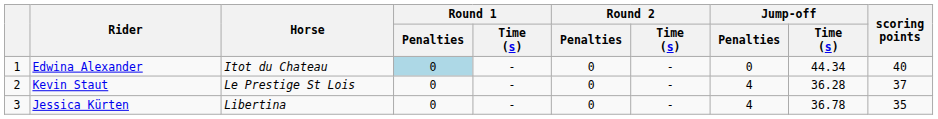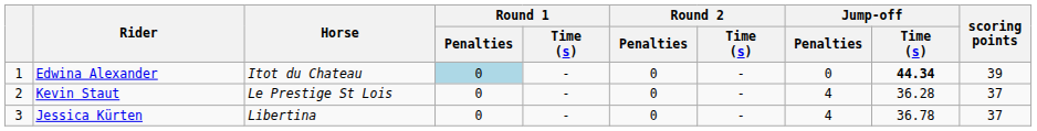 <table class="wikitable" style="font-size: 90%">
 <tr>
 <th rowspan=2 width=20></th>
 <th rowspan=2 width=190>Rider</th>
 <th rowspan=2 width=170>Horse</th>
 <th colspan=2>Round 1</th>
 <th colspan=2>Round 2</th>
 <th colspan=2>Jump-off</th>
 <th rowspan=2 width=60>scoring<br>points</th>
 </tr>
 <tr>
 <th width=75>Penalties</th>
 <th width=75>Time<br>(<a href='#'>s</a>)</th>
 <th width=75>Penalties</th>
 <th width=75>Time<br>(<a href='#'>s</a>)</th>
 <th width=75>Penalties</th>
 <th width=75>Time<br>(<a href='#'>s</a>)</th>
 </tr>
 <tr>
 <td align=center>1</td>
 <td> <a href='#'>Edwina Alexander</a></td>
 <td><em>Itot du Chateau</em></td>
 <td align=center style="background: lightblue;">0</td>
 <td align=center>-</td>
 <td align=center>0</td>
 <td align=center>-</td>
 <td align=center>0</td>
-<td align=center>44.34</td>
-<td align=center>40</td>
+<td align=center><strong>44.34</strong></td>
+<td align=center>39</td>
 </tr>
 <tr>
 <td align=center>2</td>
 <td> <a href='#'>Kevin Staut</a></td>
 <td><em>Le Prestige St Lois</em></td>
 <td align=center>0</td>
 <td align=center>-</td>
 <td align=center>0</td>
 <td align=center>-</td>
 <td align=center>4</td>
 <td align=center>36.28</td>
 <td align=center>37</td>
 </tr>
 <tr>
 <td align=center>3</td>
 <td> <a href='#'>Jessica Kürten</a></td>
 <td><em>Libertina</em></td>
 <td align=center>0</td>
 <td align=center>-</td>
 <td align=center>0</td>
 <td align=center>-</td>
 <td align=center>4</td>
 <td align=center>36.78</td>
-<td align=center>35</td>
+<td align=center>37</td>
 </tr>
 </table>
